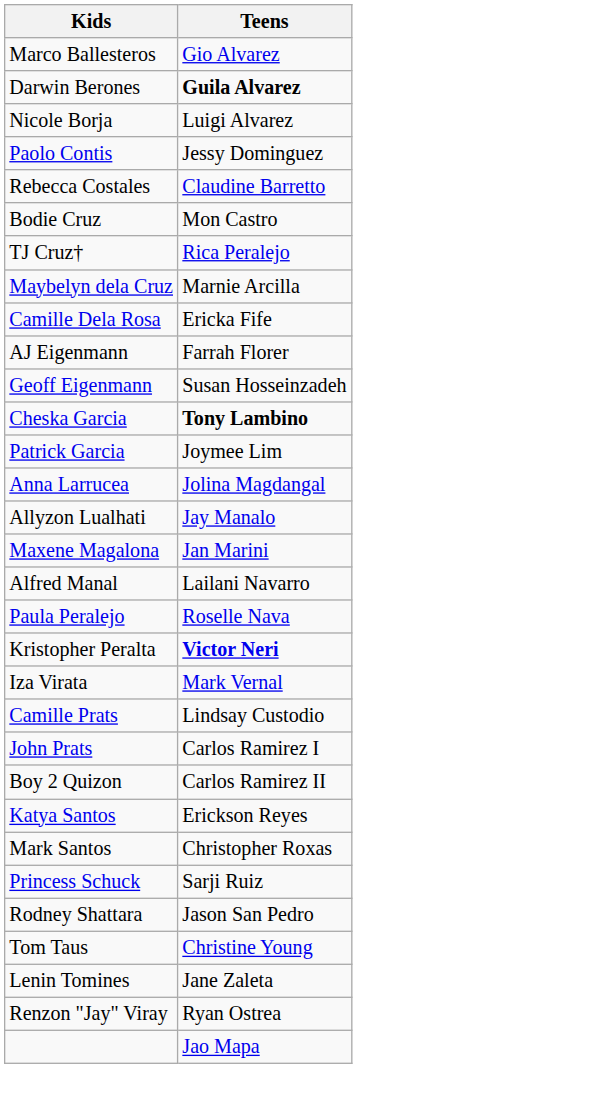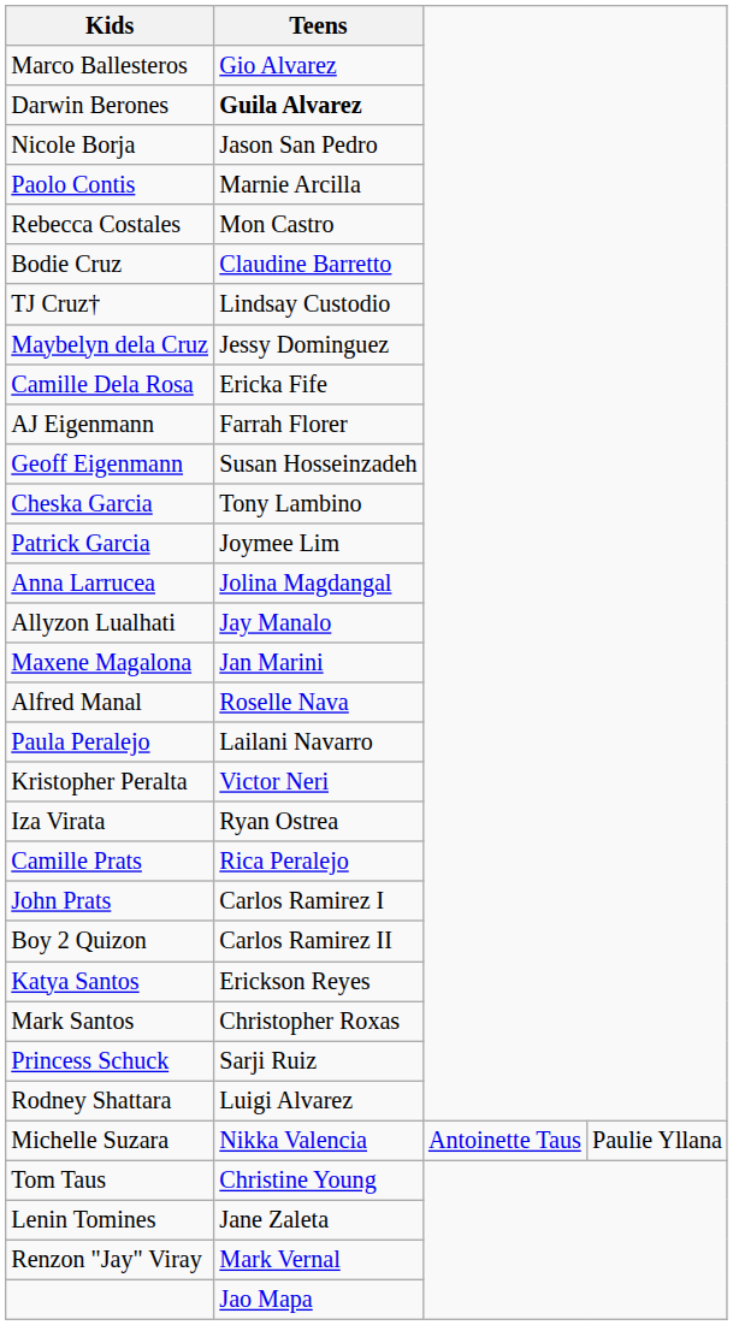 <table class="wikitable" style="font-size: 95%;">
 <tr>
 <th>Kids</th>
 <th>Teens</th>
 </tr>
 <tr>
 <td>Marco Ballesteros</td>
 <td><a href='#'>Gio Alvarez</a></td>
 </tr>
 <tr>
 <td>Darwin Berones</td>
 <td><strong>Guila Alvarez</strong></td>
 </tr>
 <tr>
 <td>Nicole Borja</td>
-<td>Luigi Alvarez</td>
+<td>Jason San Pedro</td>
 </tr>
 <tr>
 <td><a href='#'>Paolo Contis</a></td>
-<td>Jessy Dominguez</td>
+<td>Marnie Arcilla</td>
 </tr>
 <tr>
 <td>Rebecca Costales</td>
+<td>Mon Castro</td>
+</tr>
+<tr>
+<td>Bodie Cruz</td>
 <td><a href='#'>Claudine Barretto</a></td>
 </tr>
 <tr>
-<td>Bodie Cruz</td>
-<td>Mon Castro</td>
-</tr>
-<tr>
 <td>TJ Cruz†</td>
-<td><a href='#'>Rica Peralejo</a></td>
+<td>Lindsay Custodio</td>
 </tr>
 <tr>
 <td><a href='#'>Maybelyn dela Cruz</a></td>
-<td>Marnie Arcilla</td>
+<td>Jessy Dominguez</td>
 </tr>
 <tr>
 <td><a href='#'>Camille Dela Rosa</a></td>
 <td>Ericka Fife</td>
 </tr>
 <tr>
 <td>AJ Eigenmann</td>
 <td>Farrah Florer</td>
 </tr>
 <tr>
 <td><a href='#'>Geoff Eigenmann</a></td>
 <td>Susan Hosseinzadeh</td>
 </tr>
 <tr>
 <td><a href='#'>Cheska Garcia</a></td>
-<td><strong>Tony Lambino</strong></td>
+<td>Tony Lambino</td>
 </tr>
 <tr>
 <td><a href='#'>Patrick Garcia</a></td>
 <td>Joymee Lim</td>
 </tr>
 <tr>
 <td><a href='#'>Anna Larrucea</a></td>
 <td><a href='#'>Jolina Magdangal</a></td>
 </tr>
 <tr>
 <td>Allyzon Lualhati</td>
 <td><a href='#'>Jay Manalo</a></td>
 </tr>
 <tr>
 <td><a href='#'>Maxene Magalona</a></td>
 <td><a href='#'>Jan Marini</a></td>
 </tr>
 <tr>
 <td>Alfred Manal</td>
+<td><a href='#'>Roselle Nava</a></td>
+</tr>
+<tr>
+<td><a href='#'>Paula Peralejo</a></td>
 <td>Lailani Navarro</td>
 </tr>
 <tr>
-<td><a href='#'>Paula Peralejo</a></td>
-<td><a href='#'>Roselle Nava</a></td>
-</tr>
-<tr>
 <td>Kristopher Peralta</td>
-<td><strong><a href='#'>Victor Neri</a></strong></td>
+<td><a href='#'>Victor Neri</a></td>
 </tr>
 <tr>
 <td>Iza Virata</td>
-<td><a href='#'>Mark Vernal</a></td>
+<td>Ryan Ostrea</td>
 </tr>
 <tr>
 <td><a href='#'>Camille Prats</a></td>
-<td>Lindsay Custodio</td>
+<td><a href='#'>Rica Peralejo</a></td>
 </tr>
 <tr>
 <td><a href='#'>John Prats</a></td>
 <td>Carlos Ramirez I</td>
 </tr>
 <tr>
 <td>Boy 2 Quizon</td>
 <td>Carlos Ramirez II</td>
 </tr>
 <tr>
 <td><a href='#'>Katya Santos</a></td>
 <td>Erickson Reyes</td>
 </tr>
 <tr>
 <td>Mark Santos</td>
 <td>Christopher Roxas</td>
 </tr>
 <tr>
 <td><a href='#'>Princess Schuck</a></td>
 <td>Sarji Ruiz</td>
 </tr>
 <tr>
 <td>Rodney Shattara</td>
-<td>Jason San Pedro</td>
+<td>Luigi Alvarez</td>
+</tr>
+<tr>
+<td>Michelle Suzara</td>
+<td><a href='#'>Nikka Valencia</a></td>
+<td><a href='#'>Antoinette Taus</a></td>
+<td>Paulie Yllana</td>
 </tr>
 <tr>
 <td>Tom Taus</td>
 <td><a href='#'>Christine Young</a></td>
 </tr>
 <tr>
 <td>Lenin Tomines</td>
 <td>Jane Zaleta</td>
 </tr>
 <tr>
 <td>Renzon "Jay" Viray</td>
-<td>Ryan Ostrea</td>
+<td><a href='#'>Mark Vernal</a></td>
 </tr>
 <tr>
 <td></td>
 <td><a href='#'>Jao Mapa</a></td>
 </tr>
 </table>
